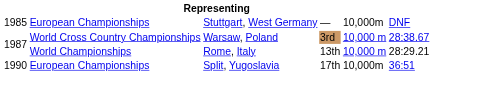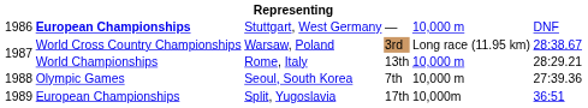 <table>
 <tr>
 <th colspan="6">Representing </th>
 </tr>
 <tr>
-<td>1985</td>
-<td><a href='#'>European Championships</a></td>
+<td>1986</td>
+<td><strong><a href='#'>European Championships</a></strong></td>
 <td><a href='#'>Stuttgart</a>, <a href='#'>West Germany</a></td>
 <td>—</td>
-<td>10,000m</td>
+<td><a href='#'>10,000 m</a></td>
 <td><a href='#'>DNF</a></td>
 </tr>
 <tr>
 <td rowspan=2>1987</td>
 <td><a href='#'>World Cross Country Championships</a></td>
 <td><a href='#'>Warsaw</a>, <a href='#'>Poland</a></td>
 <td bgcolor=cc9966>3rd</td>
-<td><a href='#'>10,000 m</a></td>
+<td>Long race (11.95 km)</td>
 <td><a href='#'>28:38.67</a></td>
 </tr>
 <tr>
 <td><a href='#'>World Championships</a></td>
 <td><a href='#'>Rome</a>, <a href='#'>Italy</a></td>
 <td>13th</td>
 <td><a href='#'>10,000 m</a></td>
 <td>28:29.21</td>
 </tr>
 <tr>
-<td>1990</td>
+<td>1988</td>
+<td><a href='#'>Olympic Games</a></td>
+<td><a href='#'>Seoul, South Korea</a></td>
+<td>7th</td>
+<td>10,000 m</td>
+<td>27:39.36</td>
+</tr>
+<tr>
+<td>1989</td>
 <td><a href='#'>European Championships</a></td>
 <td><a href='#'>Split</a>, <a href='#'>Yugoslavia</a></td>
 <td>17th</td>
 <td>10,000m</td>
 <td><a href='#'>36:51</a></td>
 </tr>
 </table>
